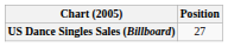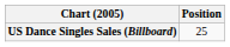 <table class="wikitable plainrowheaders" style="text-align:center">
 <tr>
 <th scope="col">Chart (2005)</th>
 <th scope="col">Position</th>
 </tr>
 <tr>
 <th scope="row">US Dance Singles Sales (<em>Billboard</em>)</th>
-<td>27</td>
+<td>25</td>
 </tr>
 </table>
